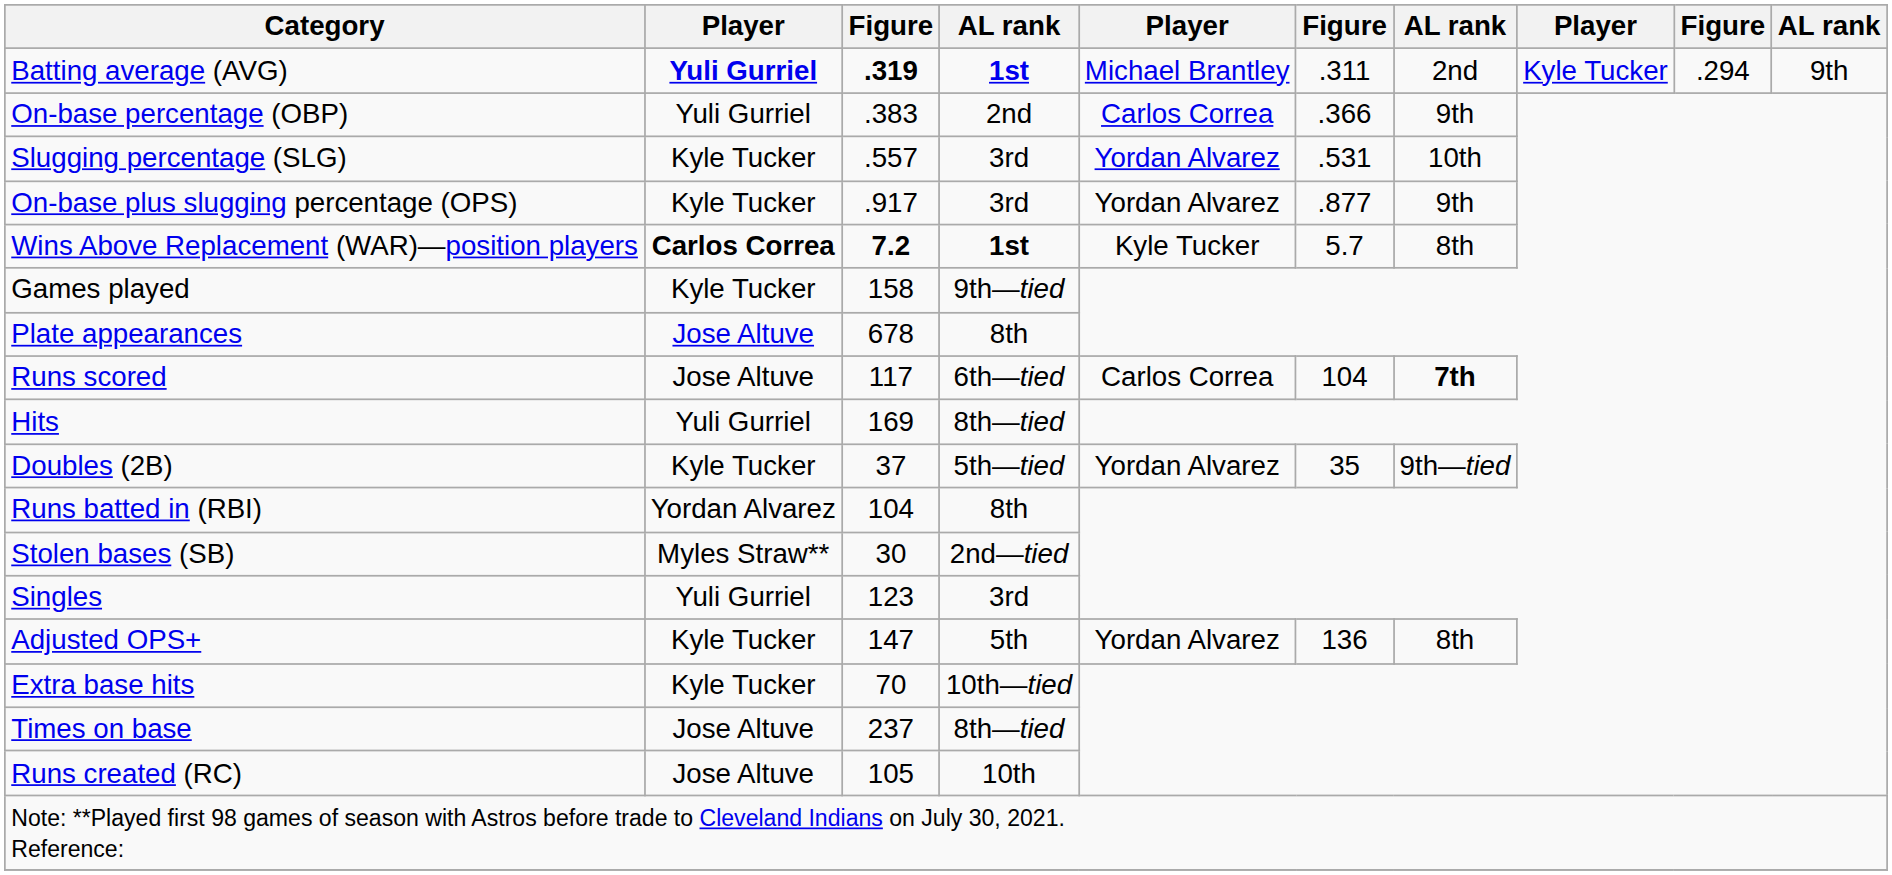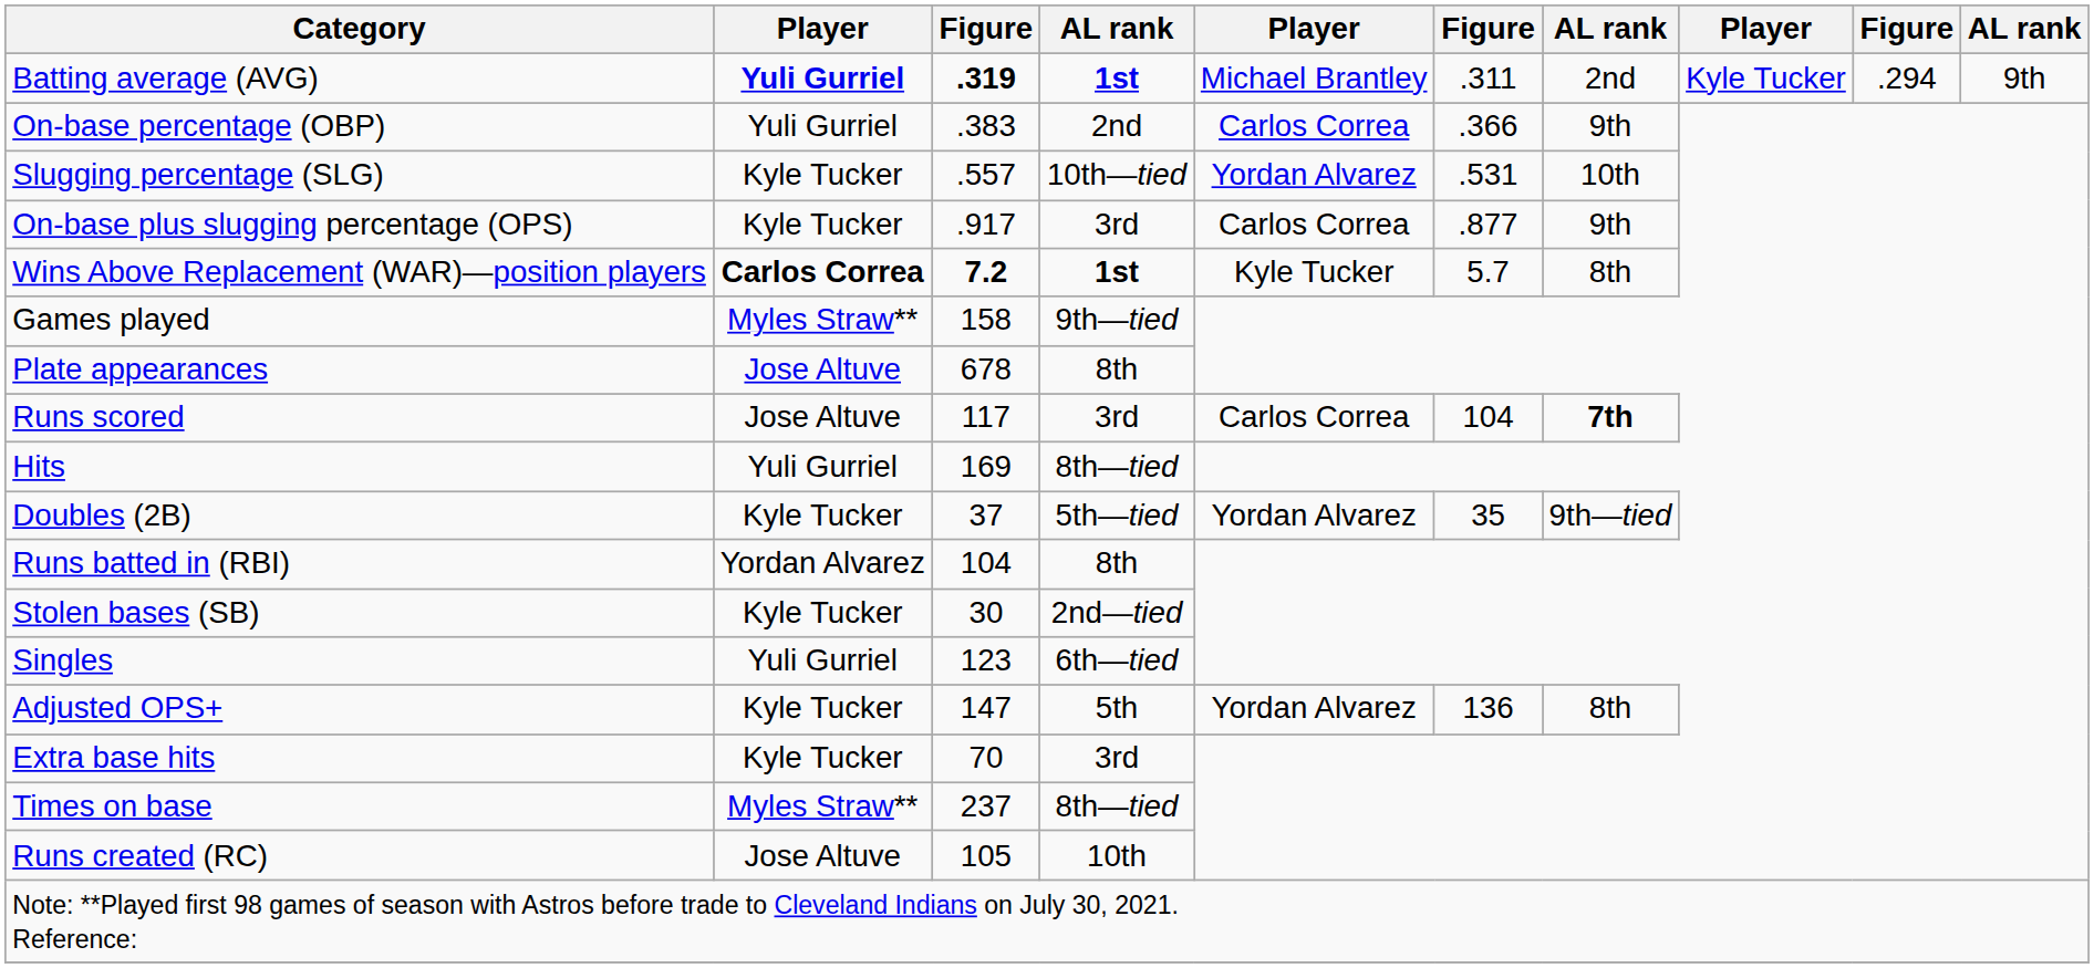 <table class="wikitable" margin: 5px; text-align: center;>
 <tr>
 <th>Category</th>
 <th>Player</th>
 <th>Figure</th>
 <th>AL rank</th>
 <th>Player</th>
 <th>Figure</th>
 <th>AL rank</th>
 <th>Player</th>
 <th>Figure</th>
 <th>AL rank</th>
 </tr>
 <tr>
 <td><a href='#'>Batting average</a> (AVG)</td>
 <td align="center"><strong><a href='#'>Yuli Gurriel</a></strong></td>
 <td align="center"><strong>.319</strong></td>
 <td align="center"><strong><a href='#'>1st</a></strong></td>
 <td align="center"><a href='#'>Michael Brantley</a></td>
 <td align="center">.311</td>
 <td align="center">2nd</td>
 <td align="center"><a href='#'>Kyle Tucker</a></td>
 <td align="center">.294</td>
 <td align="center">9th</td>
 </tr>
 <tr>
 <td><a href='#'>On-base percentage</a> (OBP)</td>
 <td align="center">Yuli Gurriel</td>
 <td align="center">.383</td>
 <td align="center">2nd</td>
 <td align="center"><a href='#'>Carlos Correa</a></td>
 <td align="center">.366</td>
 <td align="center">9th</td>
 </tr>
 <tr>
 <td><a href='#'>Slugging percentage</a> (SLG)</td>
 <td align="center">Kyle Tucker</td>
 <td align="center">.557</td>
-<td align="center">3rd</td>
+<td align="center">10th—<em>tied</em></td>
 <td align="center"><a href='#'>Yordan Alvarez</a></td>
 <td align="center">.531</td>
 <td align="center">10th</td>
 </tr>
 <tr>
 <td><a href='#'>On-base plus slugging</a> percentage (OPS)</td>
 <td align="center">Kyle Tucker</td>
 <td align="center">.917</td>
 <td align="center">3rd</td>
-<td align="center">Yordan Alvarez</td>
+<td align="center">Carlos Correa</td>
 <td align="center">.877</td>
 <td align="center">9th</td>
 </tr>
 <tr>
 <td><a href='#'>Wins Above Replacement</a> (WAR)—<a href='#'>position players</a></td>
 <td align="center"><strong>Carlos Correa</strong></td>
 <td align="center"><strong>7.2</strong></td>
 <td align="center"><strong>1st</strong></td>
 <td align="center">Kyle Tucker</td>
 <td align="center">5.7</td>
 <td align="center">8th</td>
 </tr>
 <tr>
 <td>Games played</td>
-<td align="center">Kyle Tucker</td>
+<td align="center"><a href='#'>Myles Straw</a>**</td>
 <td align="center">158</td>
 <td align="center">9th—<em>tied</em></td>
 </tr>
 <tr>
 <td><a href='#'>Plate appearances</a></td>
 <td align="center"><a href='#'>Jose Altuve</a></td>
 <td align="center">678</td>
 <td align="center">8th</td>
 </tr>
 <tr>
 <td><a href='#'>Runs scored</a></td>
 <td align="center">Jose Altuve</td>
 <td align="center">117</td>
-<td align="center">6th—<em>tied</em></td>
+<td align="center">3rd</td>
 <td align="center">Carlos Correa</td>
 <td align="center">104</td>
 <td align="center"><strong>7th</strong></td>
 </tr>
 <tr>
 <td><a href='#'>Hits</a></td>
 <td align="center">Yuli Gurriel</td>
 <td align="center">169</td>
 <td align="center">8th—<em>tied</em></td>
 </tr>
 <tr>
 <td><a href='#'>Doubles</a> (2B)</td>
 <td align="center">Kyle Tucker</td>
 <td align="center">37</td>
 <td align="center">5th—<em>tied</em></td>
 <td align="center">Yordan Alvarez</td>
 <td align="center">35</td>
 <td align="center">9th—<em>tied</em></td>
 </tr>
 <tr>
 <td><a href='#'>Runs batted in</a> (RBI)</td>
 <td align="center">Yordan Alvarez</td>
 <td align="center">104</td>
 <td align="center">8th</td>
 </tr>
 <tr>
 <td><a href='#'>Stolen bases</a> (SB)</td>
-<td align="center">Myles Straw**</td>
+<td align="center">Kyle Tucker</td>
 <td align="center">30</td>
 <td align="center">2nd—<em>tied</em></td>
 </tr>
 <tr>
 <td><a href='#'>Singles</a></td>
 <td align="center">Yuli Gurriel</td>
 <td align="center">123</td>
-<td align="center">3rd</td>
+<td align="center">6th—<em>tied</em></td>
 </tr>
 <tr>
 <td><a href='#'>Adjusted OPS+</a></td>
 <td align="center">Kyle Tucker</td>
 <td align="center">147</td>
 <td align="center">5th</td>
 <td align="center">Yordan Alvarez</td>
 <td align="center">136</td>
 <td align="center">8th</td>
 </tr>
 <tr>
 <td><a href='#'>Extra base hits</a></td>
 <td align="center">Kyle Tucker</td>
 <td align="center">70</td>
-<td align="center">10th—<em>tied</em></td>
+<td align="center">3rd</td>
 </tr>
 <tr>
 <td><a href='#'>Times on base</a></td>
-<td align="center">Jose Altuve</td>
+<td align="center"><a href='#'>Myles Straw</a>**</td>
 <td align="center">237</td>
 <td align="center">8th—<em>tied</em></td>
 </tr>
 <tr>
 <td><a href='#'>Runs created</a> (RC)</td>
 <td align="center">Jose Altuve</td>
 <td align="center">105</td>
 <td align="center">10th</td>
 </tr>
 <tr>
 <td colspan="10"><small>Note: **Played first 98 games of season with Astros before trade to <a href='#'>Cleveland Indians</a> on July 30, 2021.  <br>Reference:</small></td>
 </tr>
 <tr>
 </tr>
 </table>
